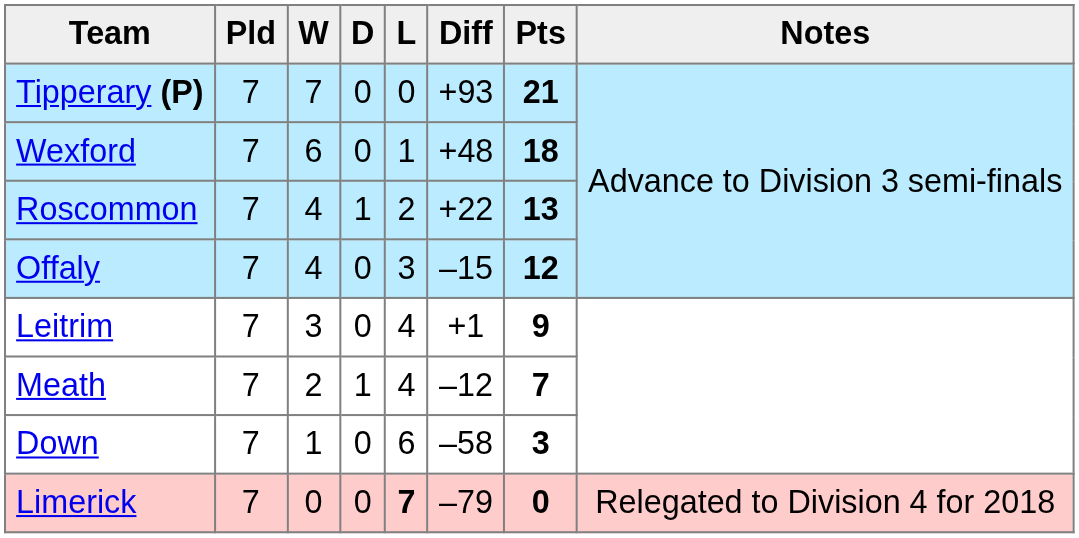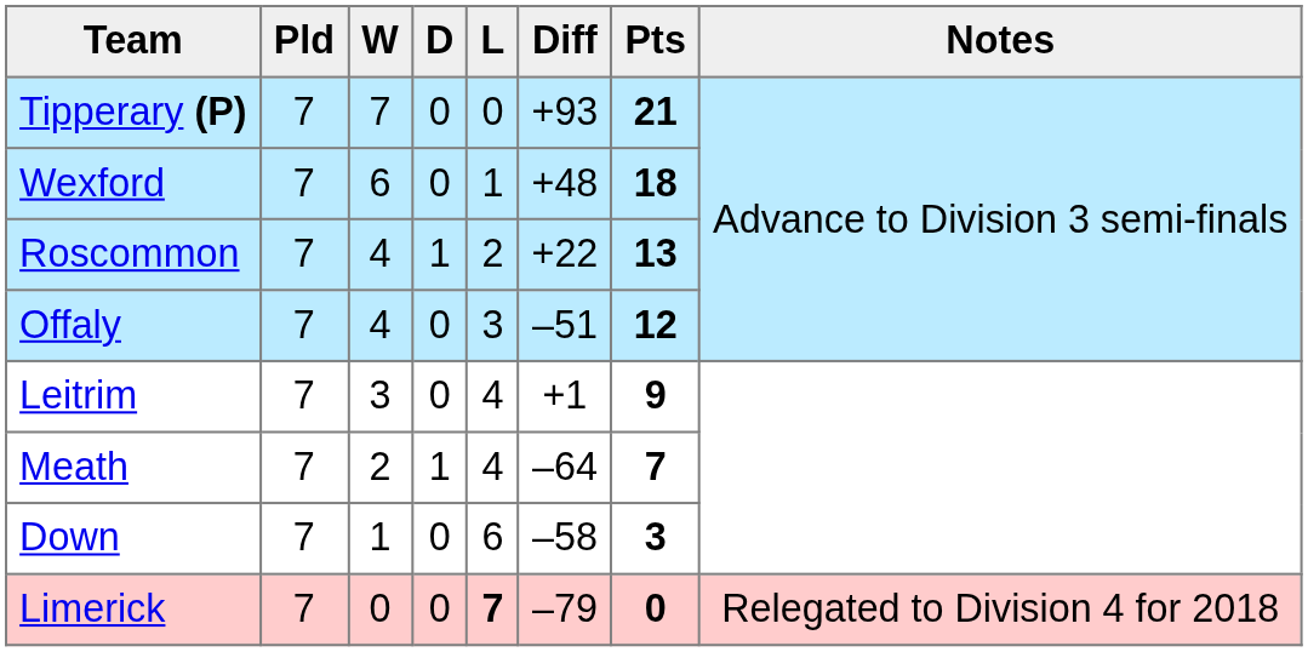 <table style=border-collapse:collapse border=1 cellspacing=0 cellpadding=5>
 <tr align=center bgcolor=#efefef>
 <th>Team</th>
 <th>Pld</th>
 <th>W</th>
 <th>D</th>
 <th>L</th>
 <th>Diff</th>
 <th>Pts</th>
 <th>Notes</th>
 </tr>
 <tr align=center style="background:#BBEBFF">
 <td style="text-align:left;"> <a href='#'>Tipperary</a> <strong>(P)</strong></td>
 <td>7</td>
 <td>7</td>
 <td>0</td>
 <td>0</td>
 <td>+93</td>
 <td><strong>21</strong></td>
 <td rowspan=4>Advance to Division 3 semi-finals</td>
 </tr>
 <tr align=center style="background:#BBEBFF;">
 <td style="text-align:left;"> <a href='#'>Wexford</a></td>
 <td>7</td>
 <td>6</td>
 <td>0</td>
 <td>1</td>
 <td>+48</td>
 <td><strong>18</strong></td>
 </tr>
 <tr align=center style="background:#BBEBFF;">
 <td style="text-align:left;"> <a href='#'>Roscommon</a></td>
 <td>7</td>
 <td>4</td>
 <td>1</td>
 <td>2</td>
 <td>+22</td>
 <td><strong>13</strong></td>
 </tr>
 <tr align=center style="background:#BBEBFF;">
 <td style="text-align:left;"> <a href='#'>Offaly</a></td>
 <td>7</td>
 <td>4</td>
 <td>0</td>
 <td>3</td>
-<td>–15</td>
+<td>–51</td>
 <td><strong>12</strong></td>
 </tr>
 <tr align=center style="background:#FFFFFF;">
 <td style="text-align:left;"> <a href='#'>Leitrim</a></td>
 <td>7</td>
 <td>3</td>
 <td>0</td>
 <td>4</td>
 <td>+1</td>
 <td><strong>9</strong></td>
 </tr>
 <tr align=center style="background:#FFFFFF;">
 <td style="text-align:left;"> <a href='#'>Meath</a></td>
 <td>7</td>
 <td>2</td>
 <td>1</td>
 <td>4</td>
-<td>–12</td>
+<td>–64</td>
 <td><strong>7</strong></td>
 </tr>
 <tr align=center style="background:#FFFFFF;">
 <td style="text-align:left;"> <a href='#'>Down</a></td>
 <td>7</td>
 <td>1</td>
 <td>0</td>
 <td>6</td>
 <td>–58</td>
 <td><strong>3</strong></td>
 </tr>
 <tr align=center style="background:#FFCCCC;">
 <td style="text-align:left;"> <a href='#'>Limerick</a></td>
 <td>7</td>
 <td>0</td>
 <td>0</td>
 <td><strong>7</strong></td>
 <td>–79</td>
 <td><strong>0</strong></td>
 <td>Relegated to Division 4 for 2018</td>
 </tr>
 </table>
